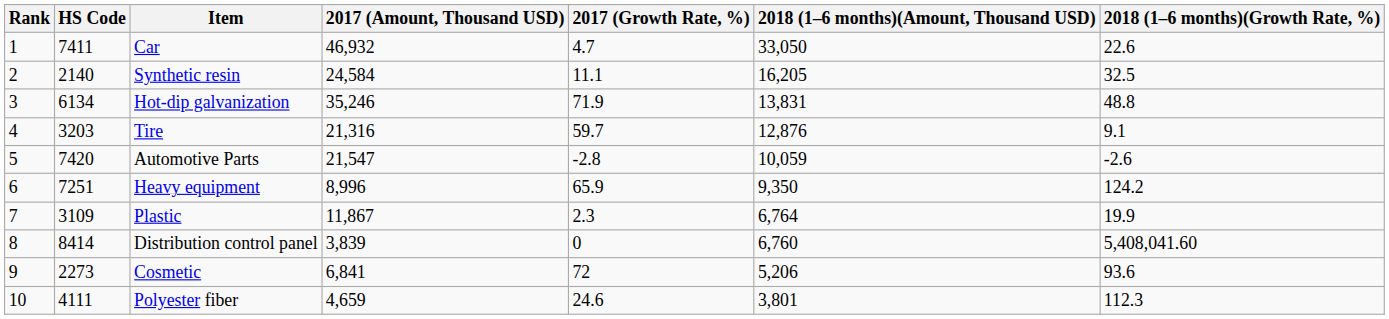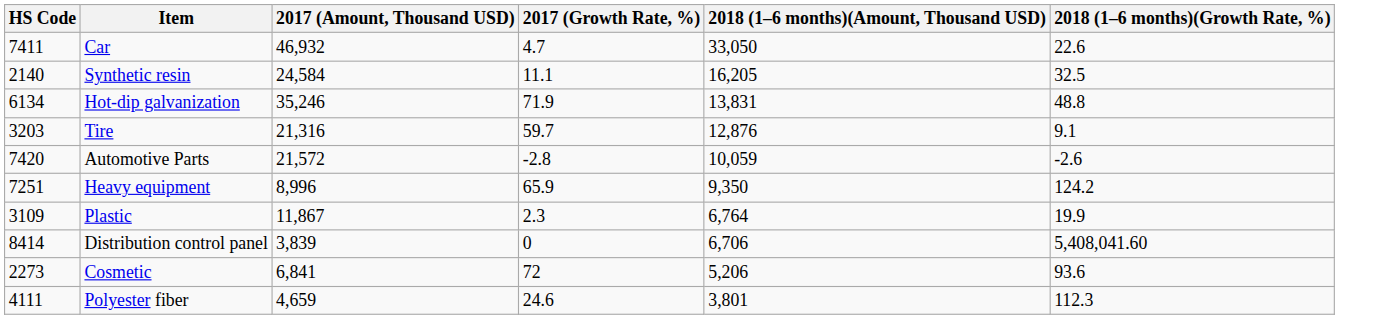 <table class="wikitable">
 <tr>
-<th>Rank</th>
 <th>HS Code</th>
 <th>Item</th>
 <th>2017 (Amount, Thousand USD)</th>
 <th>2017 (Growth Rate, %)</th>
 <th><strong>2018 (1–6 months)</strong>(Amount, Thousand USD)</th>
 <th><strong>2018 (1–6 months)</strong>(Growth Rate, %)</th>
 </tr>
 <tr>
-<td>1</td>
 <td>7411</td>
 <td><a href='#'>Car</a></td>
 <td>46,932</td>
 <td>4.7</td>
 <td>33,050</td>
 <td>22.6</td>
 </tr>
 <tr>
-<td>2</td>
 <td>2140</td>
 <td><a href='#'>Synthetic resin</a></td>
 <td>24,584</td>
 <td>11.1</td>
 <td>16,205</td>
 <td>32.5</td>
 </tr>
 <tr>
-<td>3</td>
 <td>6134</td>
 <td><a href='#'>Hot-dip galvanization</a></td>
 <td>35,246</td>
 <td>71.9</td>
 <td>13,831</td>
 <td>48.8</td>
 </tr>
 <tr>
-<td>4</td>
 <td>3203</td>
 <td><a href='#'>Tire</a></td>
 <td>21,316</td>
 <td>59.7</td>
 <td>12,876</td>
 <td>9.1</td>
 </tr>
 <tr>
-<td>5</td>
 <td>7420</td>
 <td>Automotive Parts</td>
-<td>21,547</td>
+<td>21,572</td>
 <td>-2.8</td>
 <td>10,059</td>
 <td>-2.6</td>
 </tr>
 <tr>
-<td>6</td>
 <td>7251</td>
 <td><a href='#'>Heavy equipment</a></td>
 <td>8,996</td>
 <td>65.9</td>
 <td>9,350</td>
 <td>124.2</td>
 </tr>
 <tr>
-<td>7</td>
 <td>3109</td>
 <td><a href='#'>Plastic</a></td>
 <td>11,867</td>
 <td>2.3</td>
 <td>6,764</td>
 <td>19.9</td>
 </tr>
 <tr>
-<td>8</td>
 <td>8414</td>
 <td>Distribution control panel</td>
 <td>3,839</td>
 <td>0</td>
-<td>6,760</td>
+<td>6,706</td>
 <td>5,408,041.60</td>
 </tr>
 <tr>
-<td>9</td>
 <td>2273</td>
 <td><a href='#'>Cosmetic</a></td>
 <td>6,841</td>
 <td>72</td>
 <td>5,206</td>
 <td>93.6</td>
 </tr>
 <tr>
-<td>10</td>
 <td>4111</td>
 <td><a href='#'>Polyester</a> fiber</td>
 <td>4,659</td>
 <td>24.6</td>
 <td>3,801</td>
 <td>112.3</td>
 </tr>
 </table>
